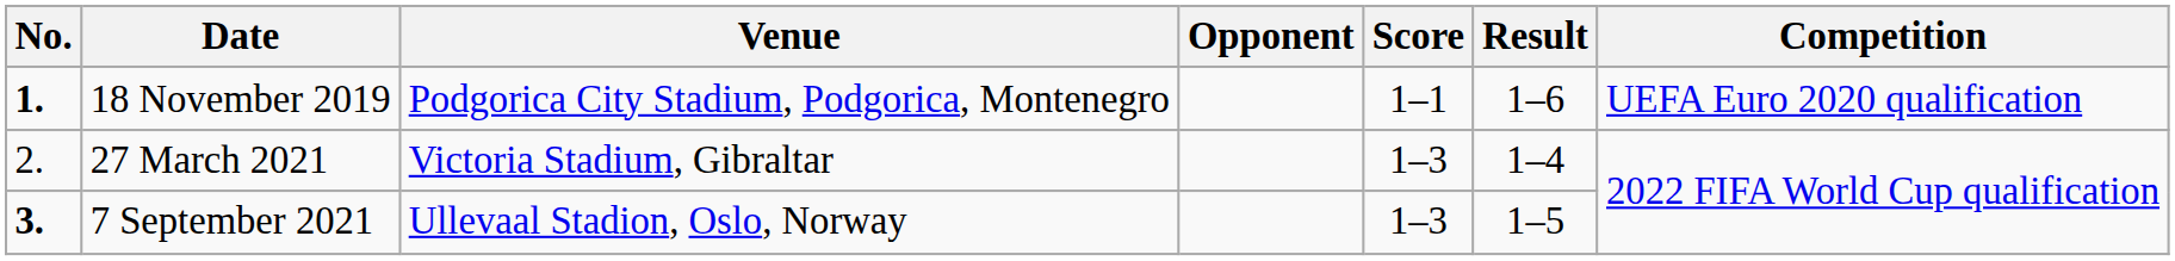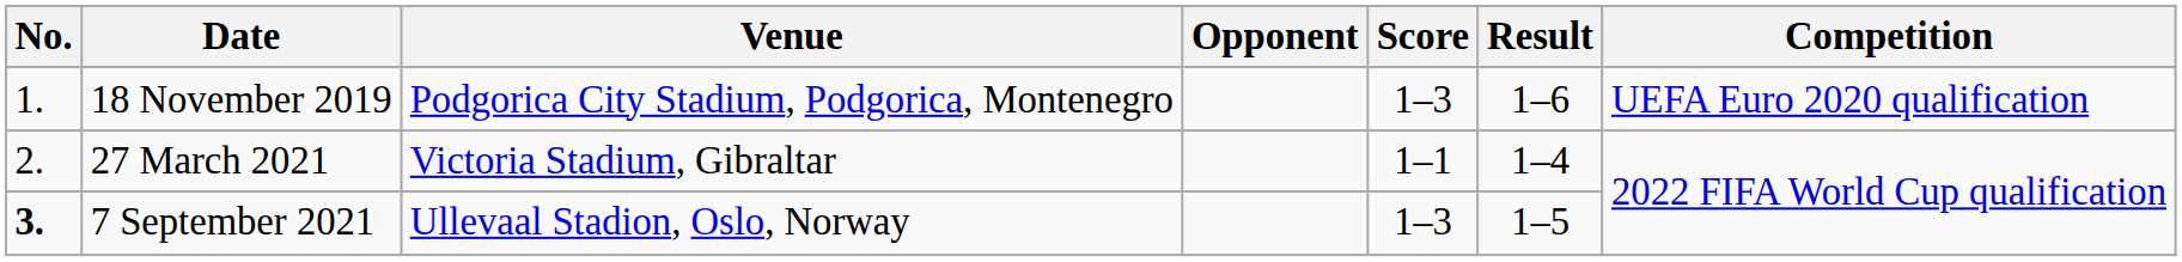 <table class="wikitable sortable plainrowheaders">
 <tr>
 <th>No.</th>
 <th>Date</th>
 <th>Venue</th>
 <th>Opponent</th>
 <th>Score</th>
 <th>Result</th>
 <th>Competition</th>
 </tr>
 <tr>
-<td><strong>1.</strong></td>
+<td>1.</td>
 <td>18 November 2019</td>
 <td><a href='#'>Podgorica City Stadium</a>, <a href='#'>Podgorica</a>, Montenegro</td>
 <td></td>
-<td align="center">1–1</td>
+<td align="center">1–3</td>
 <td align="center">1–6</td>
 <td><a href='#'>UEFA Euro 2020 qualification</a></td>
 </tr>
 <tr>
 <td>2.</td>
 <td>27 March 2021</td>
 <td><a href='#'>Victoria Stadium</a>, Gibraltar</td>
 <td></td>
-<td align="center">1–3</td>
+<td align="center">1–1</td>
 <td align="center">1–4</td>
 <td rowspan="2"><a href='#'>2022 FIFA World Cup qualification</a></td>
 </tr>
 <tr>
 <td><strong>3.</strong></td>
 <td>7 September 2021</td>
 <td><a href='#'>Ullevaal Stadion</a>, <a href='#'>Oslo</a>, Norway</td>
 <td></td>
 <td align="center">1–3</td>
 <td align="center">1–5</td>
 </tr>
 </table>
